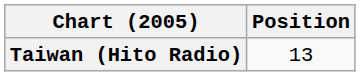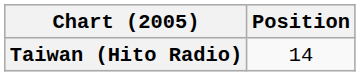 <table class="wikitable plainrowheaders" style="text-align:center">
 <tr>
 <th>Chart (2005)</th>
 <th>Position</th>
 </tr>
 <tr>
 <th scope="row">Taiwan (Hito Radio)</th>
-<td>13</td>
+<td>14</td>
 </tr>
 </table>
